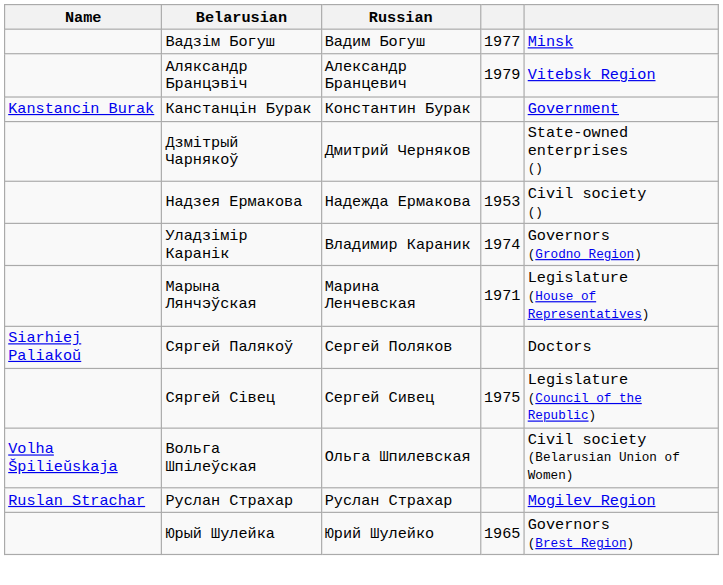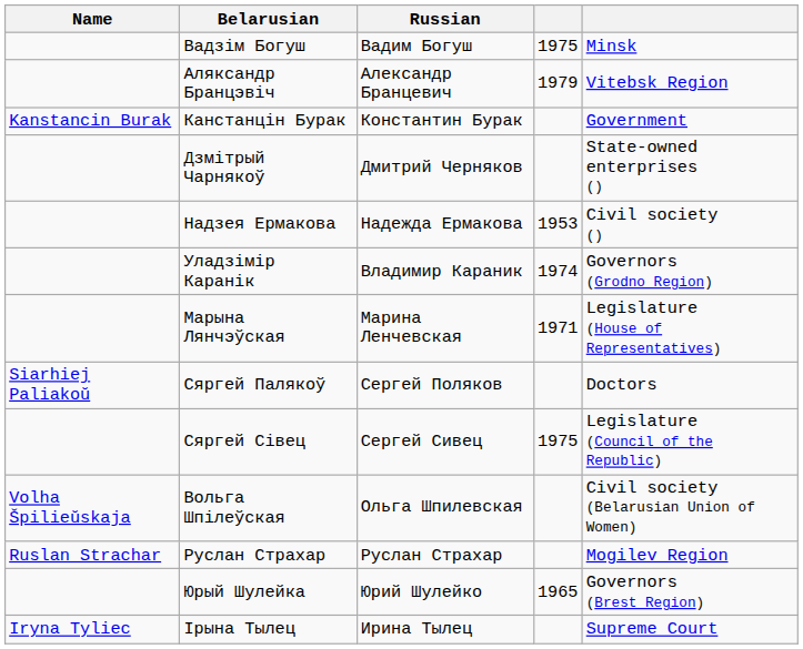 <table class="wikitable">
 <tr>
 <th>Name</th>
 <th>Belarusian</th>
 <th>Russian</th>
 <th></th>
 <th></th>
 </tr>
 <tr>
 <td></td>
 <td>Вадзім Богуш</td>
 <td>Вадим Богуш</td>
-<td>1977</td>
+<td>1975</td>
 <td><a href='#'>Minsk</a></td>
 </tr>
 <tr>
 <td></td>
 <td>Аляксандр Бранцэвіч</td>
 <td>Александр Бранцевич</td>
 <td>1979</td>
 <td><a href='#'>Vitebsk Region</a></td>
 </tr>
 <tr>
 <td><a href='#'>Kanstancin Burak</a></td>
 <td>Канстанцін Бурак</td>
 <td>Константин Бурак</td>
 <td></td>
 <td><a href='#'>Government</a></td>
 </tr>
 <tr>
 <td></td>
 <td>Дзмітрый Чарнякоў</td>
 <td>Дмитрий Черняков</td>
 <td></td>
 <td>State-owned enterprises<br><small>()</small></td>
 </tr>
 <tr>
 <td></td>
 <td>Надзея Ермакова</td>
 <td>Надежда Ермакова</td>
 <td>1953</td>
 <td>Civil society<br><small>()</small></td>
 </tr>
 <tr>
 <td></td>
 <td>Уладзімір Каранік</td>
 <td>Владимир Караник</td>
 <td>1974</td>
 <td>Governors<br><small>(<a href='#'>Grodno Region</a>)</small></td>
 </tr>
 <tr>
 <td></td>
 <td>Марына Лянчэўская</td>
 <td>Марина Ленчевская</td>
 <td>1971</td>
 <td>Legislature<br><small>(<a href='#'>House of Representatives</a>)</small></td>
 </tr>
 <tr>
 <td><a href='#'>Siarhiej Paliakoŭ</a></td>
 <td>Сяргей Палякоў</td>
 <td>Сергей Поляков</td>
 <td></td>
 <td>Doctors</td>
 </tr>
 <tr>
 <td></td>
 <td>Сяргей Сівец</td>
 <td>Сергей Сивец</td>
 <td>1975</td>
 <td>Legislature<br><small>(<a href='#'>Council of the Republic</a>)</small></td>
 </tr>
 <tr>
 <td><a href='#'>Volha Špilieŭskaja</a></td>
 <td>Вольга Шпілеўская</td>
 <td>Ольга Шпилевская</td>
 <td></td>
 <td>Civil society<br><small>(Belarusian Union of Women)</small></td>
 </tr>
 <tr>
 <td><a href='#'>Ruslan Strachar</a></td>
 <td>Руслан Страхар</td>
 <td>Руслан Страхар</td>
 <td></td>
 <td><a href='#'>Mogilev Region</a></td>
 </tr>
 <tr>
 <td></td>
 <td>Юрый Шулейка</td>
 <td>Юрий Шулейко</td>
 <td>1965</td>
 <td>Governors<br><small>(<a href='#'>Brest Region</a>)</small></td>
 </tr>
+<tr>
+<td><a href='#'>Iryna Tyliec</a></td>
+<td>Ірына Тылец</td>
+<td>Ирина Тылец</td>
+<td></td>
+<td><a href='#'>Supreme Court</a></td>
+</tr>
 </table>
